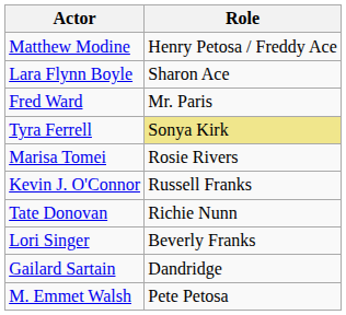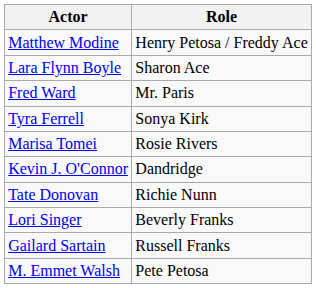 <table class="wikitable" border="1">
 <tr>
 <th>Actor</th>
 <th>Role</th>
 </tr>
 <tr>
 <td><a href='#'>Matthew Modine</a></td>
 <td>Henry Petosa / Freddy Ace</td>
 </tr>
 <tr>
 <td><a href='#'>Lara Flynn Boyle</a></td>
 <td>Sharon Ace</td>
 </tr>
 <tr>
 <td><a href='#'>Fred Ward</a></td>
 <td>Mr. Paris</td>
 </tr>
 <tr>
 <td><a href='#'>Tyra Ferrell</a></td>
-<td style="background: khaki;">Sonya Kirk</td>
+<td>Sonya Kirk</td>
 </tr>
 <tr>
 <td><a href='#'>Marisa Tomei</a></td>
 <td>Rosie Rivers</td>
 </tr>
 <tr>
 <td><a href='#'>Kevin J. O'Connor</a></td>
-<td>Russell Franks</td>
+<td>Dandridge</td>
 </tr>
 <tr>
 <td><a href='#'>Tate Donovan</a></td>
 <td>Richie Nunn</td>
 </tr>
 <tr>
 <td><a href='#'>Lori Singer</a></td>
 <td>Beverly Franks</td>
 </tr>
 <tr>
 <td><a href='#'>Gailard Sartain</a></td>
-<td>Dandridge</td>
+<td>Russell Franks</td>
 </tr>
 <tr>
 <td><a href='#'>M. Emmet Walsh</a></td>
 <td>Pete Petosa</td>
 </tr>
 </table>
